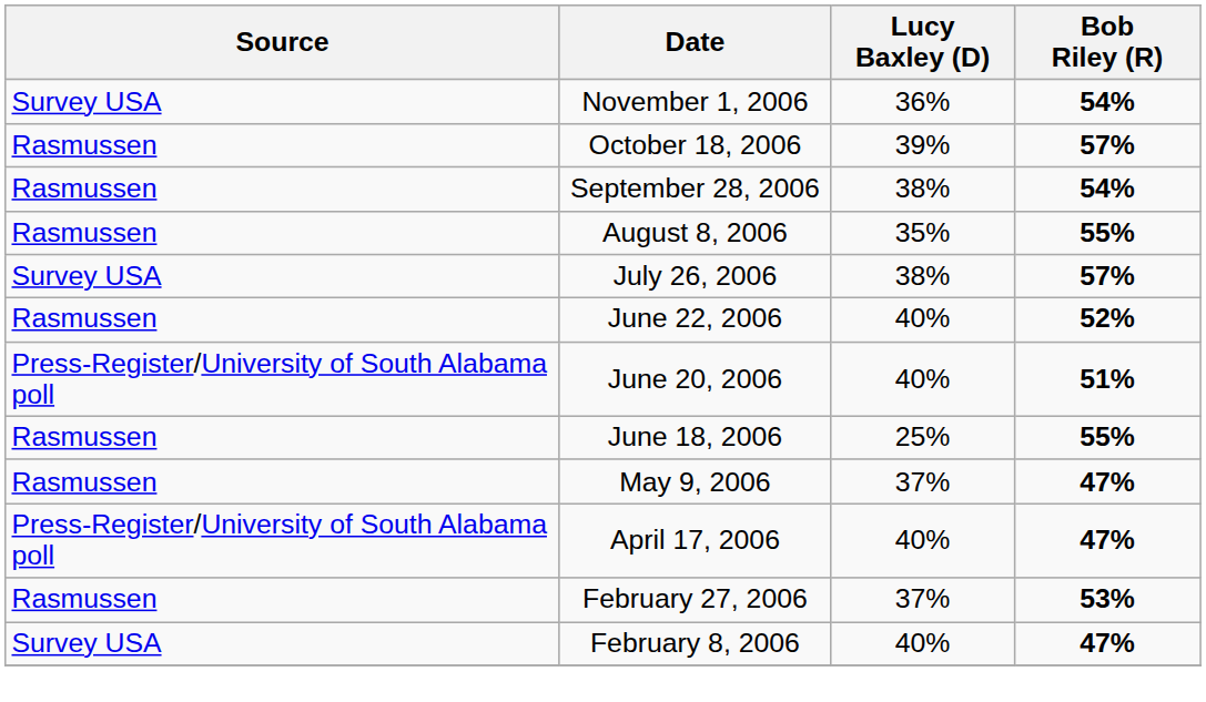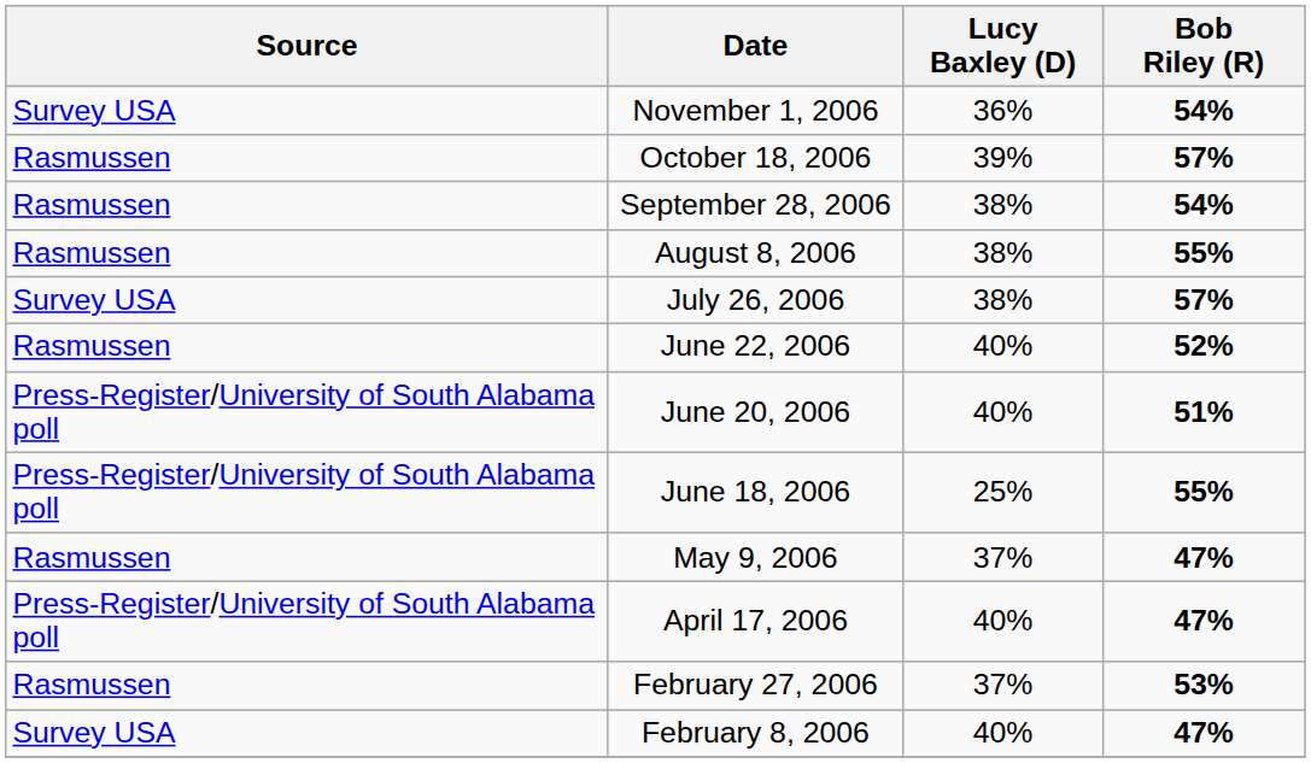 <table class="wikitable" style="text-align:center">
 <tr bgcolor=lightgrey>
 <th width=315px>Source</th>
 <th width=150px>Date</th>
 <th width=100px>Lucy<br>Baxley (D)</th>
 <th width=100px>Bob<br>Riley (R)</th>
 </tr>
 <tr>
 <td align=left><a href='#'>Survey USA</a></td>
 <td>November 1, 2006</td>
 <td>36%</td>
 <td><strong>54%</strong></td>
 </tr>
 <tr>
 <td align=left><a href='#'>Rasmussen</a></td>
 <td>October 18, 2006</td>
 <td>39%</td>
 <td><strong>57%</strong></td>
 </tr>
 <tr>
 <td align=left><a href='#'>Rasmussen</a></td>
 <td>September 28, 2006</td>
 <td>38%</td>
 <td><strong>54%</strong></td>
 </tr>
 <tr>
 <td align=left><a href='#'>Rasmussen</a></td>
 <td>August 8, 2006</td>
-<td>35%</td>
+<td>38%</td>
 <td><strong>55%</strong></td>
 </tr>
 <tr>
 <td align=left><a href='#'>Survey USA</a></td>
 <td>July 26, 2006</td>
 <td>38%</td>
 <td><strong>57%</strong></td>
 </tr>
 <tr>
 <td align=left><a href='#'>Rasmussen</a></td>
 <td>June 22, 2006</td>
 <td>40%</td>
 <td><strong>52%</strong></td>
 </tr>
 <tr>
 <td align=left><a href='#'>Press-Register</a>/<a href='#'>University of South Alabama poll</a></td>
 <td>June 20, 2006</td>
 <td>40%</td>
 <td><strong>51%</strong></td>
 </tr>
 <tr>
-<td align=left><a href='#'>Rasmussen</a></td>
+<td align=left><a href='#'>Press-Register</a>/<a href='#'>University of South Alabama poll</a></td>
 <td>June 18, 2006</td>
 <td>25%</td>
 <td><strong>55%</strong></td>
 </tr>
 <tr>
 <td align=left><a href='#'>Rasmussen</a></td>
 <td>May 9, 2006</td>
 <td>37%</td>
 <td><strong>47%</strong></td>
 </tr>
 <tr>
 <td align=left><a href='#'>Press-Register</a>/<a href='#'>University of South Alabama poll</a></td>
 <td>April 17, 2006</td>
 <td>40%</td>
 <td><strong>47%</strong></td>
 </tr>
 <tr>
 <td align=left><a href='#'>Rasmussen</a></td>
 <td>February 27, 2006</td>
 <td>37%</td>
 <td><strong>53%</strong></td>
 </tr>
 <tr>
 <td align=left><a href='#'>Survey USA</a></td>
 <td>February 8, 2006</td>
 <td>40%</td>
 <td><strong>47%</strong></td>
 </tr>
 <tr>
 </tr>
 </table>
